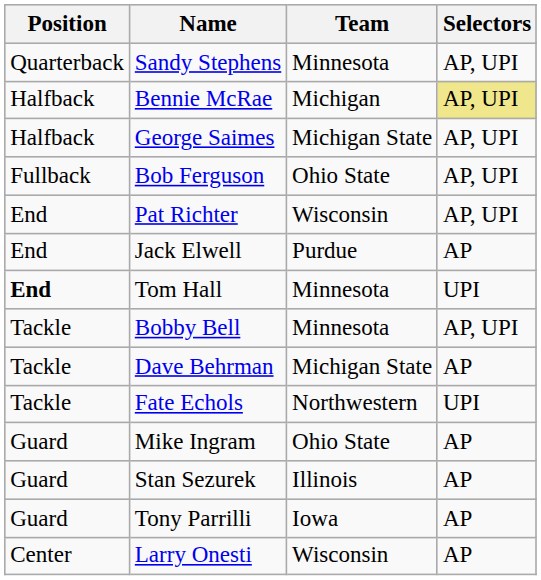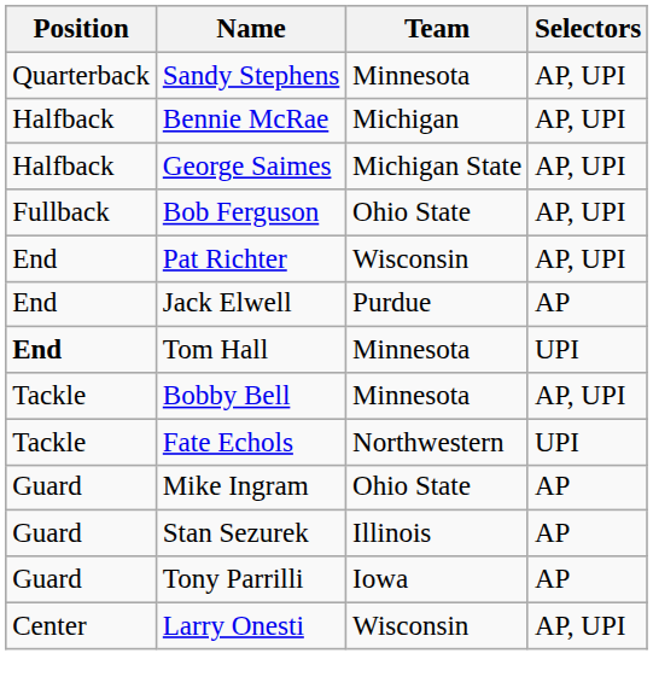 <table class="wikitable" style="font-size: 90%">
 <tr>
 <th>Position</th>
 <th>Name</th>
 <th>Team</th>
 <th>Selectors</th>
 </tr>
 <tr>
 <td>Quarterback</td>
 <td><a href='#'>Sandy Stephens</a></td>
 <td>Minnesota</td>
 <td>AP, UPI</td>
 </tr>
 <tr>
 <td>Halfback</td>
 <td><a href='#'>Bennie McRae</a></td>
 <td>Michigan</td>
-<td style="background: khaki;">AP, UPI</td>
+<td>AP, UPI</td>
 </tr>
 <tr>
 <td>Halfback</td>
 <td><a href='#'>George Saimes</a></td>
 <td>Michigan State</td>
 <td>AP, UPI</td>
 </tr>
 <tr>
 <td>Fullback</td>
 <td><a href='#'>Bob Ferguson</a></td>
 <td>Ohio State</td>
 <td>AP, UPI</td>
 </tr>
 <tr>
 <td>End</td>
 <td><a href='#'>Pat Richter</a></td>
 <td>Wisconsin</td>
 <td>AP, UPI</td>
 </tr>
 <tr>
 <td>End</td>
 <td>Jack Elwell</td>
 <td>Purdue</td>
 <td>AP</td>
 </tr>
 <tr>
 <td><strong>End</strong></td>
 <td>Tom Hall</td>
 <td>Minnesota</td>
 <td>UPI</td>
 </tr>
 <tr>
 <td>Tackle</td>
 <td><a href='#'>Bobby Bell</a></td>
 <td>Minnesota</td>
 <td>AP, UPI</td>
 </tr>
 <tr>
 <td>Tackle</td>
-<td><a href='#'>Dave Behrman</a></td>
-<td>Michigan State</td>
-<td>AP</td>
-</tr>
-<tr>
-<td>Tackle</td>
 <td><a href='#'>Fate Echols</a></td>
 <td>Northwestern</td>
 <td>UPI</td>
 </tr>
 <tr>
 <td>Guard</td>
 <td>Mike Ingram</td>
 <td>Ohio State</td>
 <td>AP</td>
 </tr>
 <tr>
 <td>Guard</td>
 <td>Stan Sezurek</td>
 <td>Illinois</td>
 <td>AP</td>
 </tr>
 <tr>
 <td>Guard</td>
 <td>Tony Parrilli</td>
 <td>Iowa</td>
 <td>AP</td>
 </tr>
 <tr>
 <td>Center</td>
 <td><a href='#'>Larry Onesti</a></td>
 <td>Wisconsin</td>
-<td>AP</td>
+<td>AP, UPI</td>
 </tr>
 </table>
